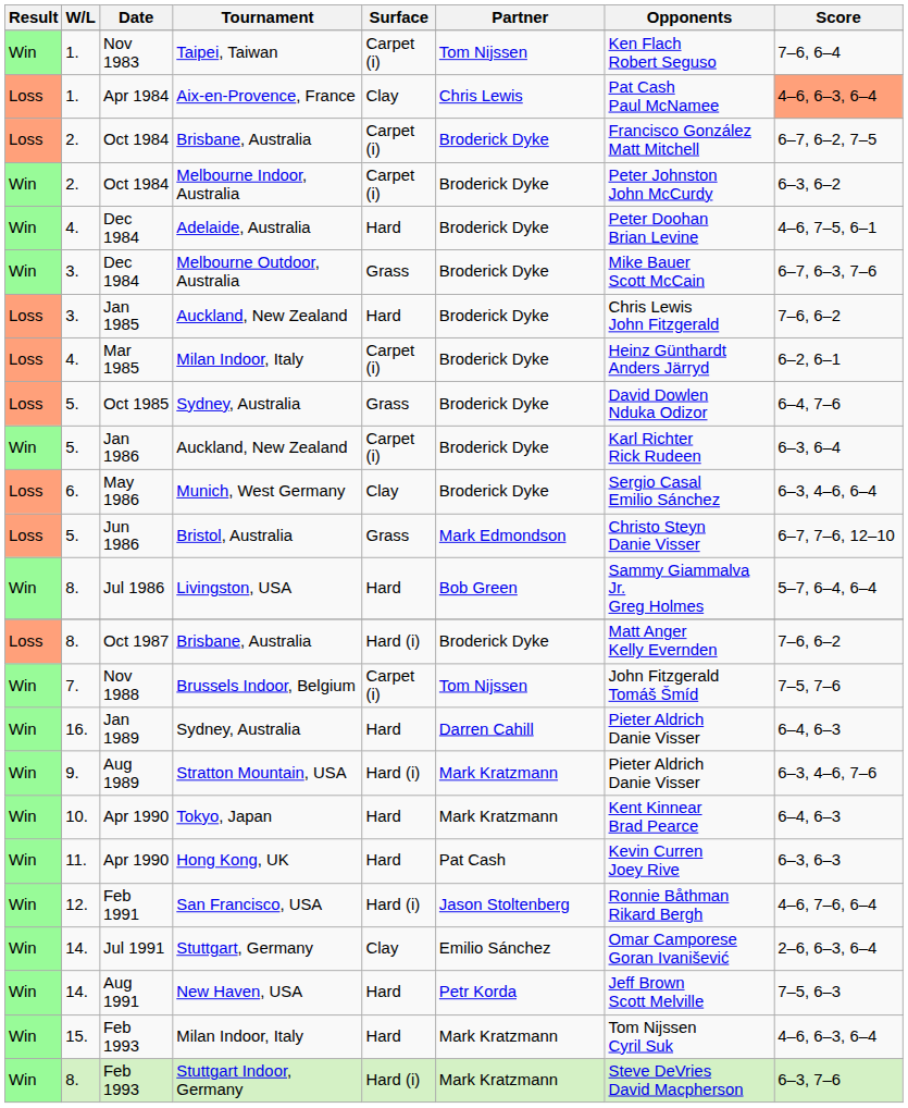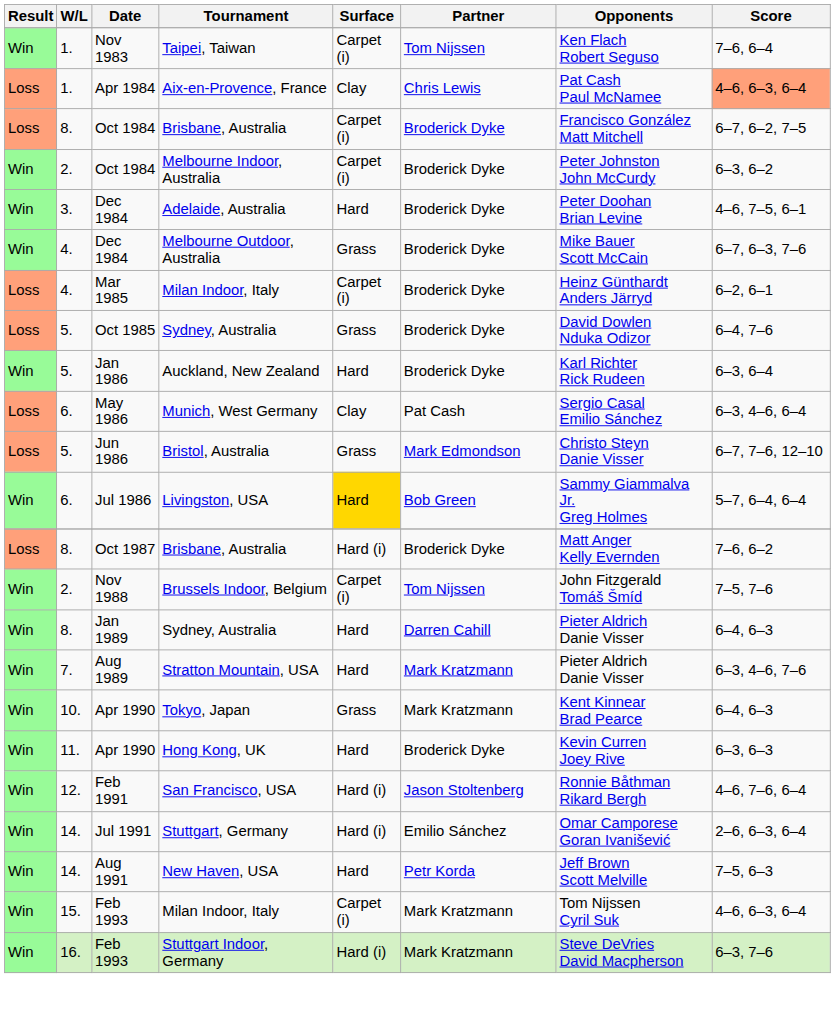 <table class="sortable wikitable">
 <tr>
 <th style="width:40px">Result</th>
 <th style="width:30px" class="unsortable">W/L</th>
 <th style="width:65px">Date</th>
 <th style="width:180px">Tournament</th>
 <th style="width:65px">Surface</th>
 <th style="width:160px">Partner</th>
 <th style="width:160px">Opponents</th>
 <th style="width:120px" class="unsortable">Score</th>
 </tr>
 <tr bgcolor="#efefef" align="center">
 </tr>
 <tr>
 <td style="background:#98fb98;">Win</td>
 <td>1.</td>
 <td>Nov 1983</td>
 <td><a href='#'>Taipei</a>, Taiwan</td>
 <td>Carpet (i)</td>
 <td> <a href='#'>Tom Nijssen</a></td>
 <td> <a href='#'>Ken Flach</a><br> <a href='#'>Robert Seguso</a></td>
 <td>7–6, 6–4</td>
 </tr>
 <tr>
 <td style="background:#ffa07a;">Loss</td>
 <td>1.</td>
 <td>Apr 1984</td>
 <td><a href='#'>Aix-en-Provence</a>, France</td>
 <td>Clay</td>
 <td> <a href='#'>Chris Lewis</a></td>
 <td> <a href='#'>Pat Cash</a><br> <a href='#'>Paul McNamee</a></td>
 <td style="background: lightsalmon;">4–6, 6–3, 6–4</td>
 </tr>
 <tr>
 <td style="background:#ffa07a;">Loss</td>
-<td>2.</td>
+<td>8.</td>
 <td>Oct 1984</td>
 <td><a href='#'>Brisbane</a>, Australia</td>
 <td>Carpet (i)</td>
 <td> <a href='#'>Broderick Dyke</a></td>
 <td> <a href='#'>Francisco González</a><br> <a href='#'>Matt Mitchell</a></td>
 <td>6–7, 6–2, 7–5</td>
 </tr>
 <tr>
 <td style="background:#98fb98;">Win</td>
 <td>2.</td>
 <td>Oct 1984</td>
 <td><a href='#'>Melbourne Indoor</a>, Australia</td>
 <td>Carpet (i)</td>
 <td> Broderick Dyke</td>
 <td> <a href='#'>Peter Johnston</a><br> <a href='#'>John McCurdy</a></td>
 <td>6–3, 6–2</td>
 </tr>
 <tr>
 <td style="background:#98fb98;">Win</td>
-<td>4.</td>
+<td>3.</td>
 <td>Dec 1984</td>
 <td><a href='#'>Adelaide</a>, Australia</td>
 <td>Hard</td>
 <td> Broderick Dyke</td>
 <td> <a href='#'>Peter Doohan</a><br> <a href='#'>Brian Levine</a></td>
 <td>4–6, 7–5, 6–1</td>
 </tr>
 <tr>
 <td style="background:#98fb98;">Win</td>
-<td>3.</td>
+<td>4.</td>
 <td>Dec 1984</td>
 <td><a href='#'>Melbourne Outdoor</a>, Australia</td>
 <td>Grass</td>
 <td> Broderick Dyke</td>
 <td> <a href='#'>Mike Bauer</a><br> <a href='#'>Scott McCain</a></td>
 <td>6–7, 6–3, 7–6</td>
-</tr>
-<tr>
-<td style="background:#ffa07a;">Loss</td>
-<td>3.</td>
-<td>Jan 1985</td>
-<td><a href='#'>Auckland</a>, New Zealand</td>
-<td>Hard</td>
-<td> Broderick Dyke</td>
-<td> Chris Lewis<br> <a href='#'>John Fitzgerald</a></td>
-<td>7–6, 6–2</td>
 </tr>
 <tr>
 <td style="background:#ffa07a;">Loss</td>
 <td>4.</td>
 <td>Mar 1985</td>
 <td><a href='#'>Milan Indoor</a>, Italy</td>
 <td>Carpet (i)</td>
 <td> Broderick Dyke</td>
 <td> <a href='#'>Heinz Günthardt</a><br> <a href='#'>Anders Järryd</a></td>
 <td>6–2, 6–1</td>
 </tr>
 <tr>
 <td style="background:#ffa07a;">Loss</td>
 <td>5.</td>
 <td>Oct 1985</td>
 <td><a href='#'>Sydney</a>, Australia</td>
 <td>Grass</td>
 <td> Broderick Dyke</td>
 <td> <a href='#'>David Dowlen</a><br> <a href='#'>Nduka Odizor</a></td>
 <td>6–4, 7–6</td>
 </tr>
 <tr>
 <td style="background:#98fb98;">Win</td>
 <td>5.</td>
 <td>Jan 1986</td>
 <td>Auckland, New Zealand</td>
-<td>Carpet (i)</td>
+<td>Hard</td>
 <td> Broderick Dyke</td>
 <td> <a href='#'>Karl Richter</a><br> <a href='#'>Rick Rudeen</a></td>
 <td>6–3, 6–4</td>
 </tr>
 <tr>
 <td style="background:#ffa07a;">Loss</td>
 <td>6.</td>
 <td>May 1986</td>
 <td><a href='#'>Munich</a>, West Germany</td>
 <td>Clay</td>
-<td> Broderick Dyke</td>
+<td> Pat Cash</td>
 <td> <a href='#'>Sergio Casal</a><br> <a href='#'>Emilio Sánchez</a></td>
 <td>6–3, 4–6, 6–4</td>
 </tr>
 <tr>
 <td style="background:#ffa07a;">Loss</td>
 <td>5.</td>
 <td>Jun 1986</td>
 <td><a href='#'>Bristol</a>, Australia</td>
 <td>Grass</td>
 <td> <a href='#'>Mark Edmondson</a></td>
 <td> <a href='#'>Christo Steyn</a><br> <a href='#'>Danie Visser</a></td>
 <td>6–7, 7–6, 12–10</td>
 </tr>
 <tr>
 <td style="background:#98fb98;">Win</td>
-<td>8.</td>
+<td>6.</td>
 <td>Jul 1986</td>
 <td><a href='#'>Livingston</a>, USA</td>
-<td>Hard</td>
+<td style="background: gold;">Hard</td>
 <td> <a href='#'>Bob Green</a></td>
 <td> <a href='#'>Sammy Giammalva Jr.</a><br> <a href='#'>Greg Holmes</a></td>
 <td>5–7, 6–4, 6–4</td>
 </tr>
 <tr bgcolor="#efefef" align="center">
 </tr>
 <tr>
 <td style="background:#ffa07a;">Loss</td>
 <td>8.</td>
 <td>Oct 1987</td>
 <td><a href='#'>Brisbane</a>, Australia</td>
 <td>Hard (i)</td>
 <td> Broderick Dyke</td>
 <td> <a href='#'>Matt Anger</a><br> <a href='#'>Kelly Evernden</a></td>
 <td>7–6, 6–2</td>
 </tr>
 <tr>
 <td style="background:#98fb98;">Win</td>
-<td>7.</td>
+<td>2.</td>
 <td>Nov 1988</td>
 <td><a href='#'>Brussels Indoor</a>, Belgium</td>
 <td>Carpet (i)</td>
 <td> <a href='#'>Tom Nijssen</a></td>
 <td> John Fitzgerald<br> <a href='#'>Tomáš Šmíd</a></td>
 <td>7–5, 7–6</td>
 </tr>
 <tr>
 <td style="background:#98fb98;">Win</td>
-<td>16.</td>
+<td>8.</td>
 <td>Jan 1989</td>
 <td>Sydney, Australia</td>
 <td>Hard</td>
 <td> <a href='#'>Darren Cahill</a></td>
 <td> <a href='#'>Pieter Aldrich</a><br> Danie Visser</td>
 <td>6–4, 6–3</td>
 </tr>
 <tr>
 <td style="background:#98fb98;">Win</td>
-<td>9.</td>
+<td>7.</td>
 <td>Aug 1989</td>
 <td><a href='#'>Stratton Mountain</a>, USA</td>
-<td>Hard (i)</td>
+<td>Hard</td>
 <td> <a href='#'>Mark Kratzmann</a></td>
 <td> Pieter Aldrich<br> Danie Visser</td>
 <td>6–3, 4–6, 7–6</td>
 </tr>
 <tr>
 <td style="background:#98fb98;">Win</td>
 <td>10.</td>
 <td>Apr 1990</td>
 <td><a href='#'>Tokyo</a>, Japan</td>
-<td>Hard</td>
+<td>Grass</td>
 <td> Mark Kratzmann</td>
 <td> <a href='#'>Kent Kinnear</a><br> <a href='#'>Brad Pearce</a></td>
 <td>6–4, 6–3</td>
 </tr>
 <tr>
 <td style="background:#98fb98;">Win</td>
 <td>11.</td>
 <td>Apr 1990</td>
 <td><a href='#'>Hong Kong</a>, UK</td>
 <td>Hard</td>
-<td> Pat Cash</td>
+<td> Broderick Dyke</td>
 <td> <a href='#'>Kevin Curren</a><br> <a href='#'>Joey Rive</a></td>
 <td>6–3, 6–3</td>
 </tr>
 <tr>
 <td style="background:#98fb98;">Win</td>
 <td>12.</td>
 <td>Feb 1991</td>
 <td><a href='#'>San Francisco</a>, USA</td>
 <td>Hard (i)</td>
 <td> <a href='#'>Jason Stoltenberg</a></td>
 <td> <a href='#'>Ronnie Båthman</a><br> <a href='#'>Rikard Bergh</a></td>
 <td>4–6, 7–6, 6–4</td>
 </tr>
 <tr>
 <td style="background:#98fb98;">Win</td>
 <td>14.</td>
 <td>Jul 1991</td>
 <td><a href='#'>Stuttgart</a>, Germany</td>
-<td>Clay</td>
+<td>Hard (i)</td>
 <td> Emilio Sánchez</td>
 <td> <a href='#'>Omar Camporese</a><br> <a href='#'>Goran Ivanišević</a></td>
 <td>2–6, 6–3, 6–4</td>
 </tr>
 <tr>
 <td style="background:#98fb98;">Win</td>
 <td>14.</td>
 <td>Aug 1991</td>
 <td><a href='#'>New Haven</a>, USA</td>
 <td>Hard</td>
 <td> <a href='#'>Petr Korda</a></td>
 <td> <a href='#'>Jeff Brown</a><br> <a href='#'>Scott Melville</a></td>
 <td>7–5, 6–3</td>
 </tr>
 <tr>
 <td style="background:#98fb98;">Win</td>
 <td>15.</td>
 <td>Feb 1993</td>
 <td>Milan Indoor, Italy</td>
-<td>Hard</td>
+<td>Carpet (i)</td>
 <td> Mark Kratzmann</td>
 <td> Tom Nijssen<br> <a href='#'>Cyril Suk</a></td>
 <td>4–6, 6–3, 6–4</td>
 </tr>
 <tr bgcolor="#d4f1c5">
 <td style="background:#98fb98;">Win</td>
-<td>8.</td>
+<td>16.</td>
 <td>Feb 1993</td>
 <td><a href='#'>Stuttgart Indoor</a>, Germany</td>
 <td>Hard (i)</td>
 <td> Mark Kratzmann</td>
 <td> <a href='#'>Steve DeVries</a><br> <a href='#'>David Macpherson</a></td>
 <td>6–3, 7–6</td>
 </tr>
 </table>
